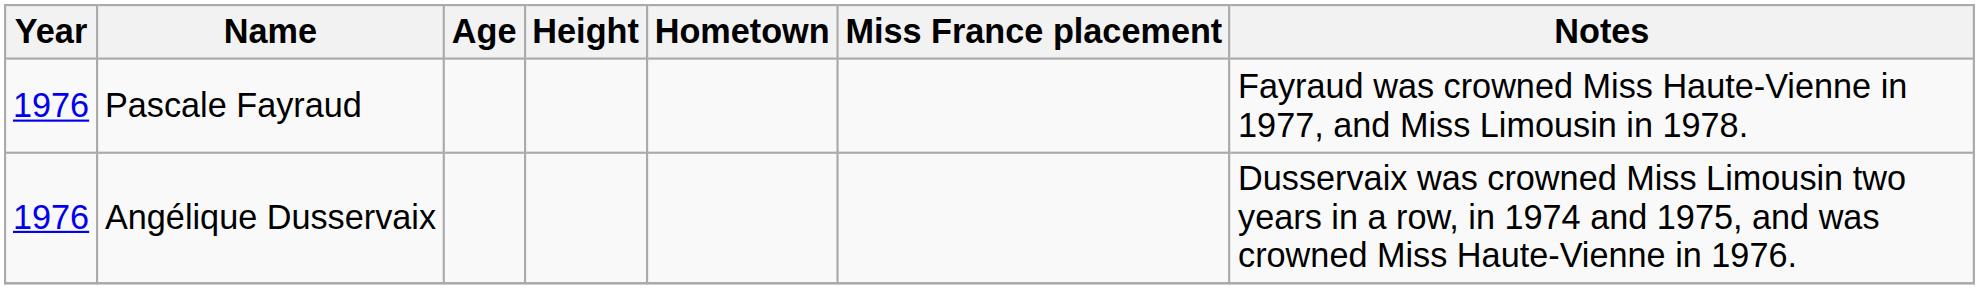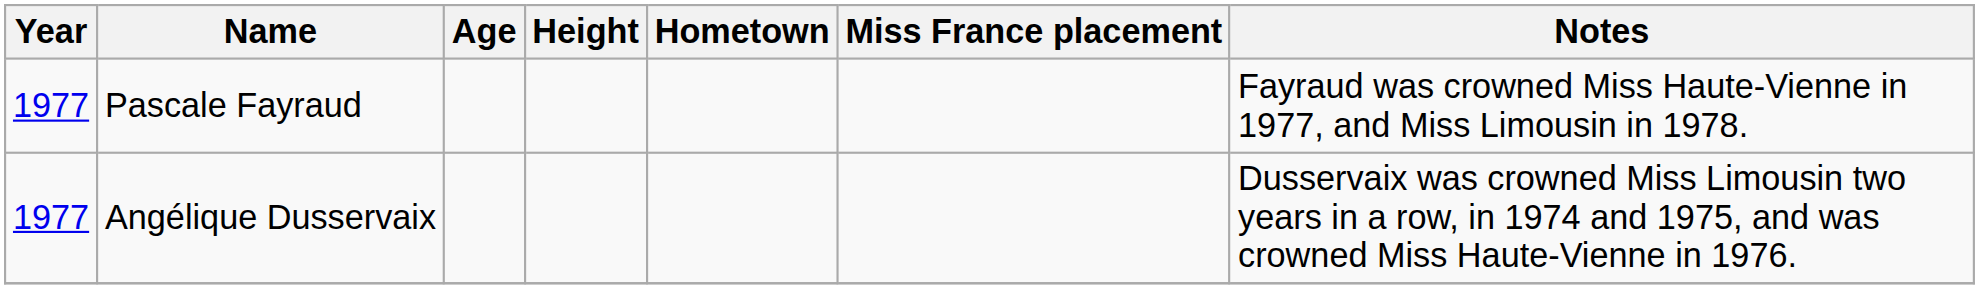 <table class="wikitable sortable">
 <tr>
 <th>Year</th>
 <th>Name</th>
 <th>Age</th>
 <th>Height</th>
 <th>Hometown</th>
 <th>Miss France placement</th>
 <th width=340>Notes</th>
 </tr>
 <tr>
-<td><a href='#'>1976</a></td>
+<td><a href='#'>1977</a></td>
 <td>Pascale Fayraud</td>
 <td></td>
 <td></td>
 <td></td>
 <td></td>
 <td>Fayraud was crowned Miss Haute-Vienne in 1977, and Miss Limousin in 1978.</td>
 </tr>
 <tr>
-<td><a href='#'>1976</a></td>
+<td><a href='#'>1977</a></td>
 <td>Angélique Dusservaix</td>
 <td></td>
 <td></td>
 <td></td>
 <td></td>
 <td>Dusservaix was crowned Miss Limousin two years in a row, in 1974 and 1975, and was crowned Miss Haute-Vienne in 1976.</td>
 </tr>
 <tr>
 </tr>
 </table>
